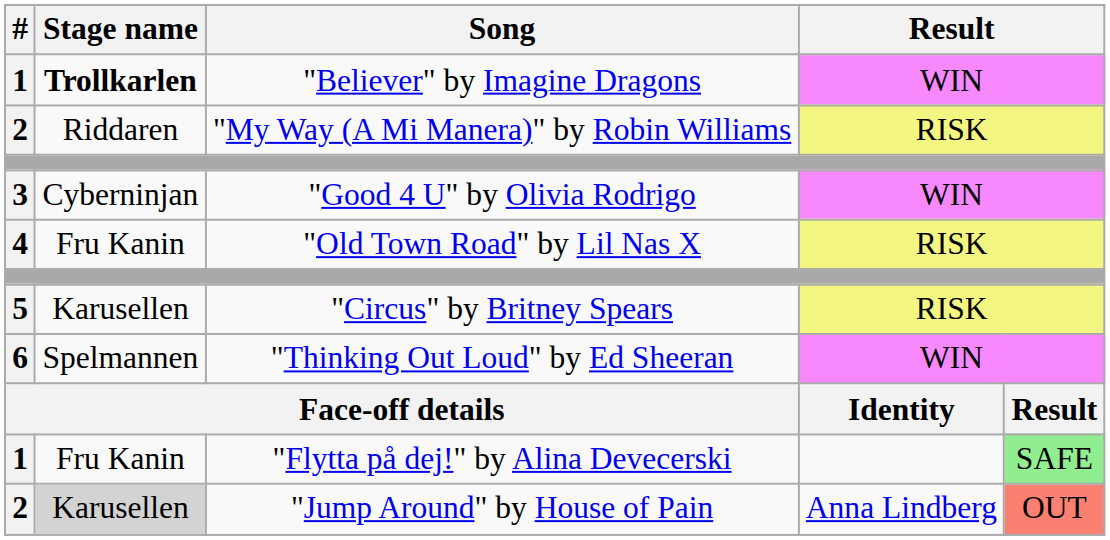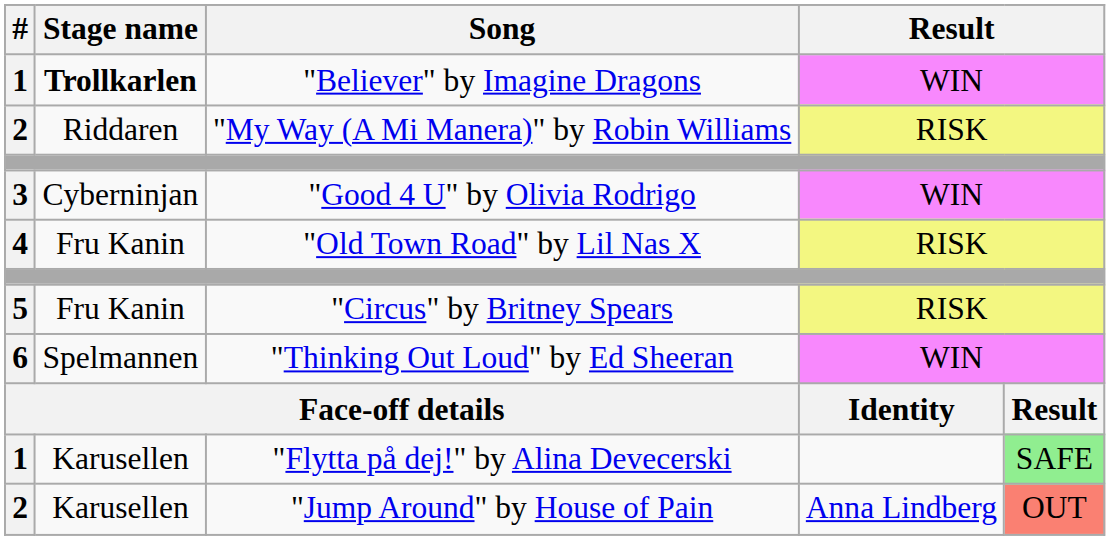 <table class="wikitable plainrowheaders" style="text-align: center;">
 <tr>
 <th>#</th>
 <th>Stage name</th>
 <th>Song</th>
 <th colspan=2>Result</th>
 </tr>
 <tr>
 <th>1</th>
 <td><strong>Trollkarlen</strong></td>
 <td>"<a href='#'>Believer</a>" by <a href='#'>Imagine Dragons</a></td>
 <td colspan=2 bgcolor="F888FD">WIN</td>
 </tr>
 <tr>
 <th>2</th>
 <td>Riddaren</td>
 <td>"<a href='#'>My Way (A Mi Manera)</a>" by <a href='#'>Robin Williams</a></td>
 <td colspan=2 bgcolor="#F3F781">RISK</td>
 </tr>
 <tr>
 <td colspan="5" style="background:darkgray"></td>
 </tr>
 <tr>
 <th>3</th>
 <td>Cyberninjan</td>
 <td>"<a href='#'>Good 4 U</a>" by <a href='#'>Olivia Rodrigo</a></td>
 <td colspan=2 bgcolor="F888FD">WIN</td>
 </tr>
 <tr>
 <th>4</th>
 <td>Fru Kanin</td>
 <td>"<a href='#'>Old Town Road</a>" by <a href='#'>Lil Nas X</a></td>
 <td colspan=2 bgcolor="#F3F781">RISK</td>
 </tr>
 <tr>
 <td colspan="5" style="background:darkgray"></td>
 </tr>
 <tr>
 <th>5</th>
-<td>Karusellen</td>
+<td>Fru Kanin</td>
 <td>"<a href='#'>Circus</a>" by <a href='#'>Britney Spears</a></td>
 <td colspan=2 bgcolor="#F3F781">RISK</td>
 </tr>
 <tr>
 <th>6</th>
 <td>Spelmannen</td>
 <td>"<a href='#'>Thinking Out Loud</a>" by <a href='#'>Ed Sheeran</a></td>
 <td colspan=2 bgcolor="F888FD">WIN</td>
 </tr>
 <tr>
 <th colspan="3">Face-off details</th>
 <th>Identity</th>
 <th>Result</th>
 </tr>
 <tr>
 <th>1</th>
-<td>Fru Kanin</td>
+<td>Karusellen</td>
 <td>"<a href='#'>Flytta på dej!</a>" by <a href='#'>Alina Devecerski</a></td>
 <td></td>
 <td bgcolor=lightgreen>SAFE</td>
 </tr>
 <tr>
 <th>2</th>
-<td style="background: lightgrey;">Karusellen</td>
+<td>Karusellen</td>
 <td>"<a href='#'>Jump Around</a>" by <a href='#'>House of Pain</a></td>
 <td><a href='#'>Anna Lindberg</a></td>
 <td bgcolor=salmon>OUT</td>
 </tr>
 </table>
